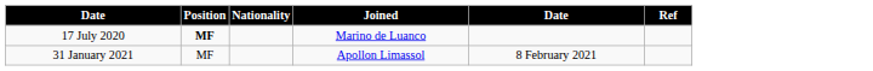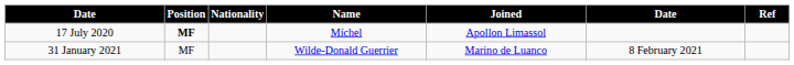 <table class="wikitable"  style="text-align:center; font-size:90%; ">
 <tr>
 <th style="background:#000000; color:#fff; width:200px;">Date</th>
 <th style="background:#000000; color:#fff; width:50px;">Position</th>
 <th style="background:#000000; color:#fff; width:50px;">Nationality</th>
+<th style="background:#000000; color:#fff; width:200px;">Name</th>
 <th style="background:#000000; color:#fff; width:200px;">Joined</th>
 <th style="background:#000000; color:#fff; width:200px;">Date</th>
 <th style="background:#000000; color:#fff; width:50px;">Ref</th>
 </tr>
 <tr>
 <td>17 July 2020</td>
 <td><strong>MF</strong></td>
 <td></td>
-<td><a href='#'>Marino de Luanco</a></td>
+<td><a href='#'>Míchel</a></td>
+<td><a href='#'>Apollon Limassol</a></td>
 <td></td>
 <td></td>
 </tr>
 <tr>
 <td>31 January 2021</td>
 <td>MF</td>
 <td></td>
-<td><a href='#'>Apollon Limassol</a></td>
+<td><a href='#'>Wilde-Donald Guerrier</a></td>
+<td><a href='#'>Marino de Luanco</a></td>
 <td>8 February 2021</td>
 <td></td>
 </tr>
 </table>
